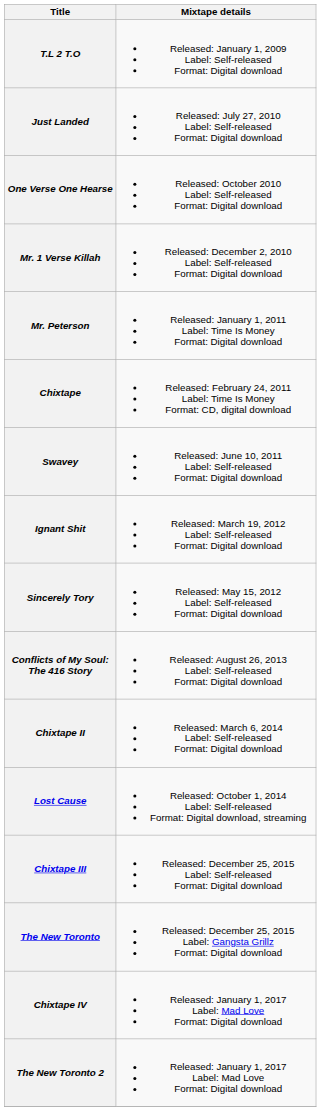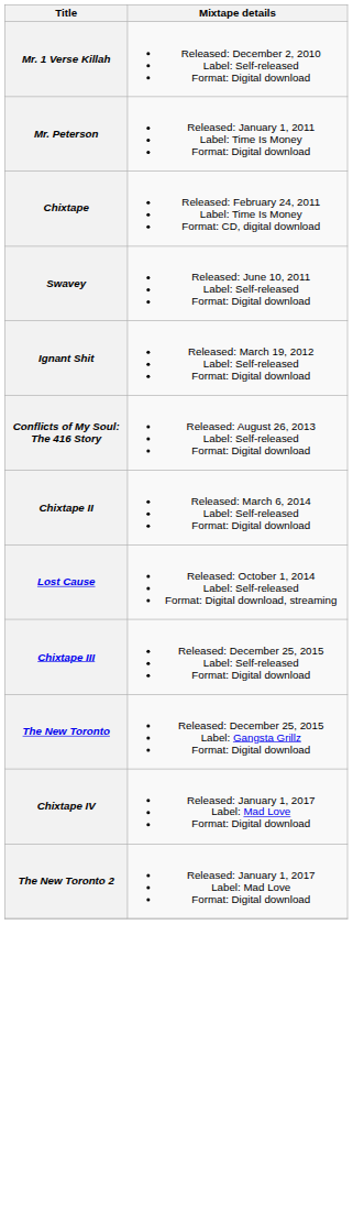 <table class="wikitable plainrowheaders" style="text-align:center;">
 <tr>
 <th scope="col" rowspan="1" style="width:11em;">Title</th>
 <th scope="col" rowspan="1" style="width:20em;">Mixtape details</th>
-</tr>
-<tr>
-<th scope="row"><em>T.L 2 T.O</em></th>
-<td><br><ul><li>Released: January 1, 2009</li><li>Label: Self-released</li><li>Format: Digital download</li></ul></td>
-</tr>
-<tr>
-<th scope="row"><em>Just Landed</em></th>
-<td><br><ul><li>Released: July 27, 2010</li><li>Label: Self-released</li><li>Format: Digital download</li></ul></td>
-</tr>
-<tr>
-<th scope="row"><em>One Verse One Hearse</em></th>
-<td><br><ul><li>Released: October 2010</li><li>Label: Self-released</li><li>Format: Digital download</li></ul></td>
 </tr>
 <tr>
 <th scope="row"><em>Mr. 1 Verse Killah</em></th>
 <td><br><ul><li>Released: December 2, 2010</li><li>Label: Self-released</li><li>Format: Digital download</li></ul></td>
 </tr>
 <tr>
 <th scope="row"><em>Mr. Peterson</em></th>
 <td><br><ul><li>Released: January 1, 2011</li><li>Label: Time Is Money</li><li>Format: Digital download</li></ul></td>
 </tr>
 <tr>
 <th scope="row"><em>Chixtape</em></th>
 <td><br><ul><li>Released: February 24, 2011</li><li>Label: Time Is Money</li><li>Format: CD, digital download</li></ul></td>
 </tr>
 <tr>
 <th scope="row"><em>Swavey</em></th>
 <td><br><ul><li>Released: June 10, 2011</li><li>Label: Self-released</li><li>Format: Digital download</li></ul></td>
 </tr>
 <tr>
 <th scope="row"><em>Ignant Shit</em></th>
 <td><br><ul><li>Released: March 19, 2012</li><li>Label: Self-released</li><li>Format: Digital download</li></ul></td>
-</tr>
-<tr>
-<th scope="row"><em>Sincerely Tory</em></th>
-<td><br><ul><li>Released: May 15, 2012</li><li>Label: Self-released</li><li>Format: Digital download</li></ul></td>
 </tr>
 <tr>
 <th scope="row"><em>Conflicts of My Soul: The 416 Story</em></th>
 <td><br><ul><li>Released: August 26, 2013</li><li>Label: Self-released</li><li>Format: Digital download</li></ul></td>
 </tr>
 <tr>
 <th scope="row"><em>Chixtape II</em></th>
 <td><br><ul><li>Released: March 6, 2014</li><li>Label: Self-released</li><li>Format: Digital download</li></ul></td>
 </tr>
 <tr>
 <th scope="row"><em><a href='#'>Lost Cause</a></em></th>
 <td><br><ul><li>Released: October 1, 2014</li><li>Label: Self-released</li><li>Format: Digital download, streaming</li></ul></td>
 </tr>
 <tr>
 <th scope="row"><em><a href='#'>Chixtape III</a></em></th>
 <td><br><ul><li>Released: December 25, 2015</li><li>Label: Self-released</li><li>Format: Digital download</li></ul></td>
 </tr>
 <tr>
 <th scope="row"><em><a href='#'>The New Toronto</a></em></th>
 <td><br><ul><li>Released: December 25, 2015</li><li>Label: <a href='#'>Gangsta Grillz</a></li><li>Format: Digital download</li></ul></td>
 </tr>
 <tr>
 <th scope="row"><em>Chixtape IV</em></th>
 <td><br><ul><li>Released: January 1, 2017</li><li>Label: <a href='#'>Mad Love</a></li><li>Format: Digital download</li></ul></td>
 </tr>
 <tr>
 <th scope="row"><em>The New Toronto 2</em></th>
 <td><br><ul><li>Released: January 1, 2017</li><li>Label: Mad Love</li><li>Format: Digital download</li></ul></td>
 </tr>
 <tr>
 </tr>
 </table>
